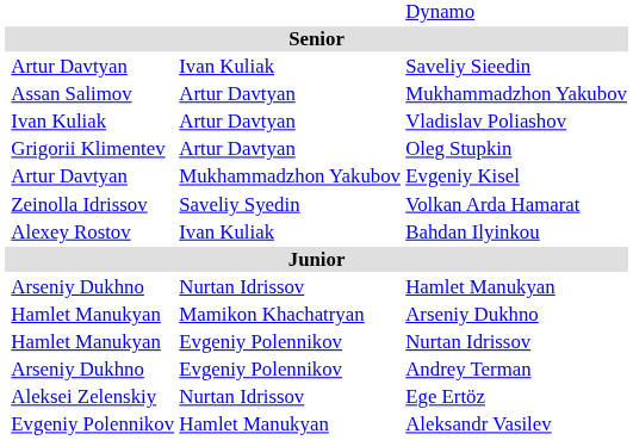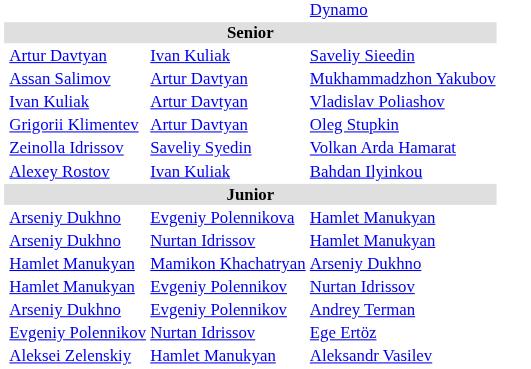 <table>
 <tr>
 <th scope=row style="text-align:left"></th>
 <td><br></td>
 <td><br></td>
 <td> <a href='#'>Dynamo</a><br></td>
 </tr>
 <tr style="background:#dfdfdf;">
 <td colspan="4" style="text-align:center;"><strong>Senior</strong></td>
 </tr>
 <tr>
 <th scope=row style="text-align:left"></th>
 <td> <a href='#'>Artur Davtyan</a></td>
 <td> <a href='#'>Ivan Kuliak</a></td>
 <td> <a href='#'>Saveliy Sieedin</a></td>
 </tr>
 <tr>
 <th scope=row style="text-align:left"></th>
 <td> <a href='#'>Assan Salimov</a></td>
 <td> <a href='#'>Artur Davtyan</a></td>
 <td> <a href='#'>Mukhammadzhon Yakubov</a></td>
 </tr>
 <tr>
 <th scope=row style="text-align:left"></th>
 <td> <a href='#'>Ivan Kuliak</a></td>
 <td> <a href='#'>Artur Davtyan</a></td>
 <td> <a href='#'>Vladislav Poliashov</a></td>
 </tr>
 <tr>
 <th scope=row style="text-align:left"></th>
 <td> <a href='#'>Grigorii Klimentev</a></td>
 <td> <a href='#'>Artur Davtyan</a></td>
 <td> <a href='#'>Oleg Stupkin</a></td>
 </tr>
 <tr>
 <th scope=row style="text-align:left"></th>
-<td> <a href='#'>Artur Davtyan</a></td>
-<td> <a href='#'>Mukhammadzhon Yakubov</a></td>
-<td> <a href='#'>Evgeniy Kisel</a></td>
-</tr>
-<tr>
-<th scope=row style="text-align:left"></th>
 <td> <a href='#'>Zeinolla Idrissov</a></td>
 <td> <a href='#'>Saveliy Syedin</a></td>
 <td> <a href='#'>Volkan Arda Hamarat</a></td>
 </tr>
 <tr>
 <th scope=row style="text-align:left"></th>
 <td> <a href='#'>Alexey Rostov</a></td>
 <td> <a href='#'>Ivan Kuliak</a></td>
 <td> <a href='#'>Bahdan Ilyinkou</a></td>
 </tr>
 <tr style="background:#dfdfdf;">
 <td colspan="4" style="text-align:center;"><strong>Junior</strong></td>
+</tr>
+<tr>
+<th scope=row style="text-align:left"></th>
+<td> <a href='#'>Arseniy Dukhno</a></td>
+<td> <a href='#'>Evgeniy Polennikova</a></td>
+<td> <a href='#'>Hamlet Manukyan</a></td>
 </tr>
 <tr>
 <th scope=row style="text-align:left"></th>
 <td> <a href='#'>Arseniy Dukhno</a></td>
 <td> <a href='#'>Nurtan Idrissov</a></td>
 <td> <a href='#'>Hamlet Manukyan</a></td>
 </tr>
 <tr>
 <th scope=row style="text-align:left"></th>
 <td> <a href='#'>Hamlet Manukyan</a></td>
 <td> <a href='#'>Mamikon Khachatryan</a></td>
 <td> <a href='#'>Arseniy Dukhno</a></td>
 </tr>
 <tr>
 <th scope=row style="text-align:left"></th>
 <td> <a href='#'>Hamlet Manukyan</a></td>
 <td> <a href='#'>Evgeniy Polennikov</a></td>
 <td> <a href='#'>Nurtan Idrissov</a></td>
 </tr>
 <tr>
 <th scope=row style="text-align:left"></th>
 <td> <a href='#'>Arseniy Dukhno</a></td>
 <td> <a href='#'>Evgeniy Polennikov</a></td>
 <td> <a href='#'>Andrey Terman</a></td>
 </tr>
 <tr>
 <th scope=row style="text-align:left"></th>
-<td> <a href='#'>Aleksei Zelenskiy</a></td>
+<td> <a href='#'>Evgeniy Polennikov</a></td>
 <td> <a href='#'>Nurtan Idrissov</a></td>
 <td> <a href='#'>Ege Ertöz</a></td>
 </tr>
 <tr>
 <th scope=row style="text-align:left"></th>
-<td> <a href='#'>Evgeniy Polennikov</a></td>
+<td> <a href='#'>Aleksei Zelenskiy</a></td>
 <td> <a href='#'>Hamlet Manukyan</a></td>
 <td> <a href='#'>Aleksandr Vasilev</a></td>
 </tr>
 </table>
